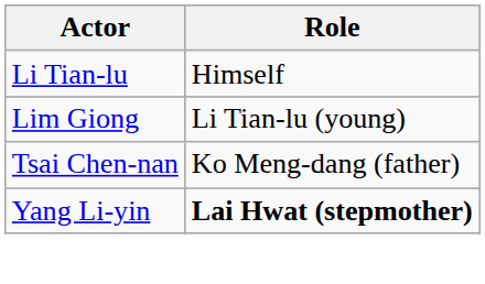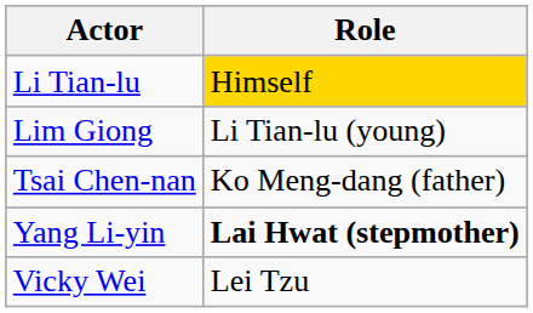 <table class="wikitable">
 <tr>
 <th>Actor</th>
 <th>Role</th>
 </tr>
 <tr>
 <td><a href='#'>Li Tian-lu</a></td>
-<td>Himself</td>
+<td style="background: gold;">Himself</td>
 </tr>
 <tr>
 <td><a href='#'>Lim Giong</a></td>
 <td>Li Tian-lu (young)</td>
 </tr>
 <tr>
 <td><a href='#'>Tsai Chen-nan</a></td>
 <td>Ko Meng-dang (father)</td>
 </tr>
 <tr>
 <td><a href='#'>Yang Li-yin</a></td>
 <td><strong>Lai Hwat (stepmother)</strong></td>
 </tr>
+<tr>
+<td><a href='#'>Vicky Wei</a></td>
+<td>Lei Tzu</td>
+</tr>
 </table>
